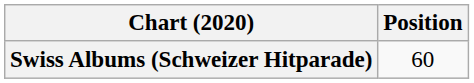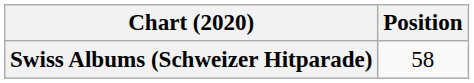 <table class="wikitable plainrowheaders" style="text-align:center">
 <tr>
 <th scope="col">Chart (2020)</th>
 <th scope="col">Position</th>
 </tr>
 <tr>
 <th scope="row">Swiss Albums (Schweizer Hitparade)</th>
-<td>60</td>
+<td>58</td>
 </tr>
 </table>
